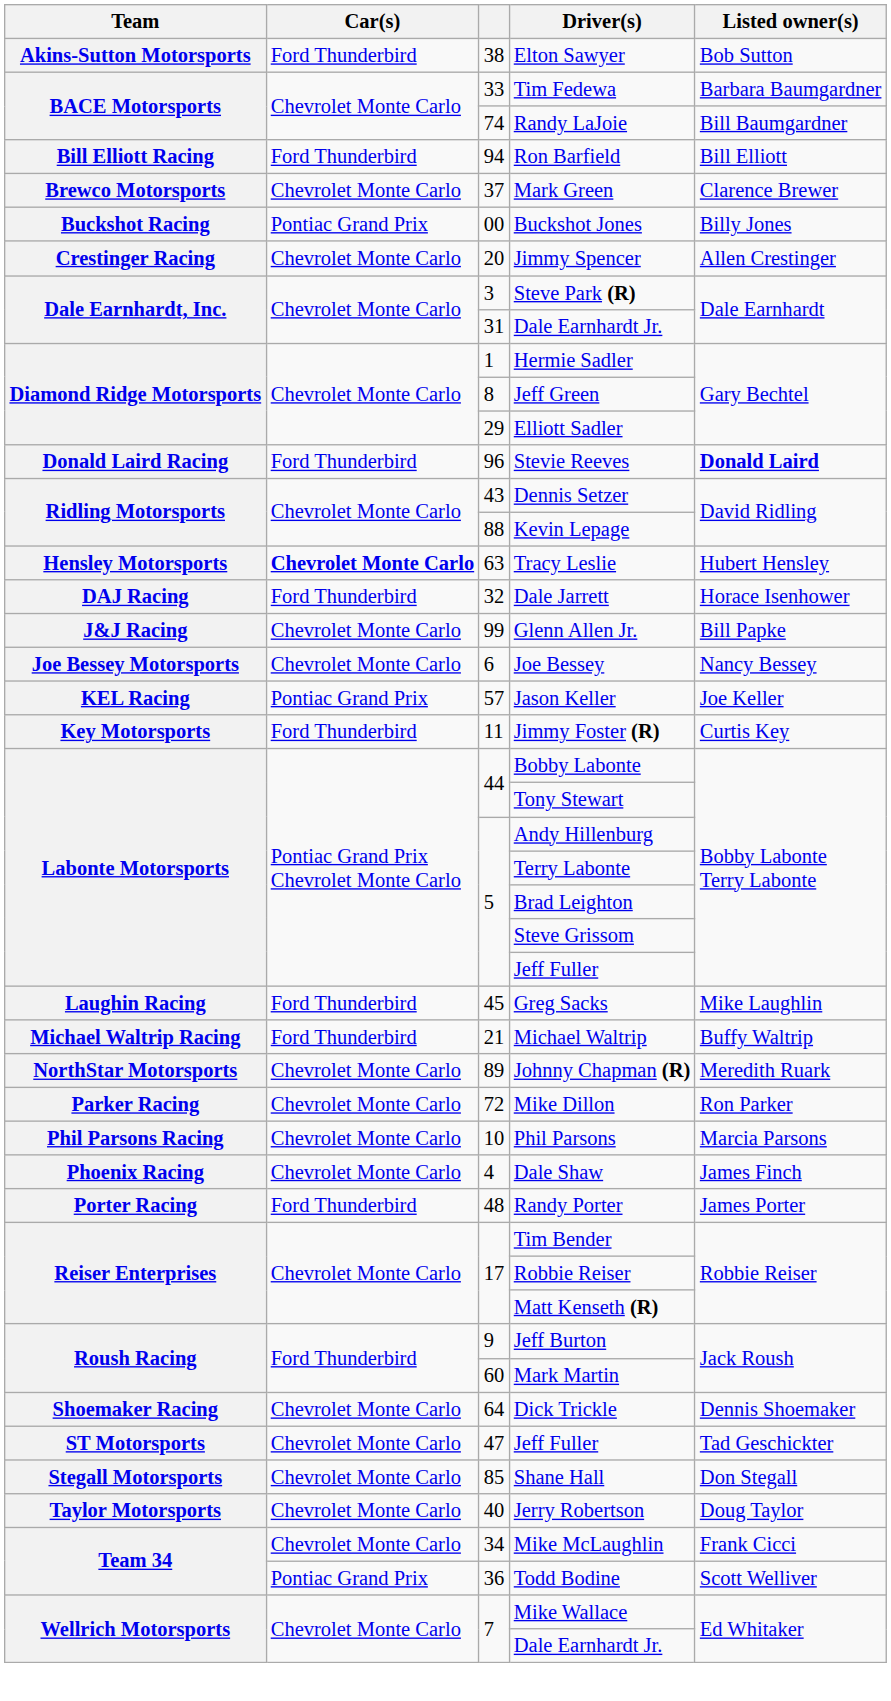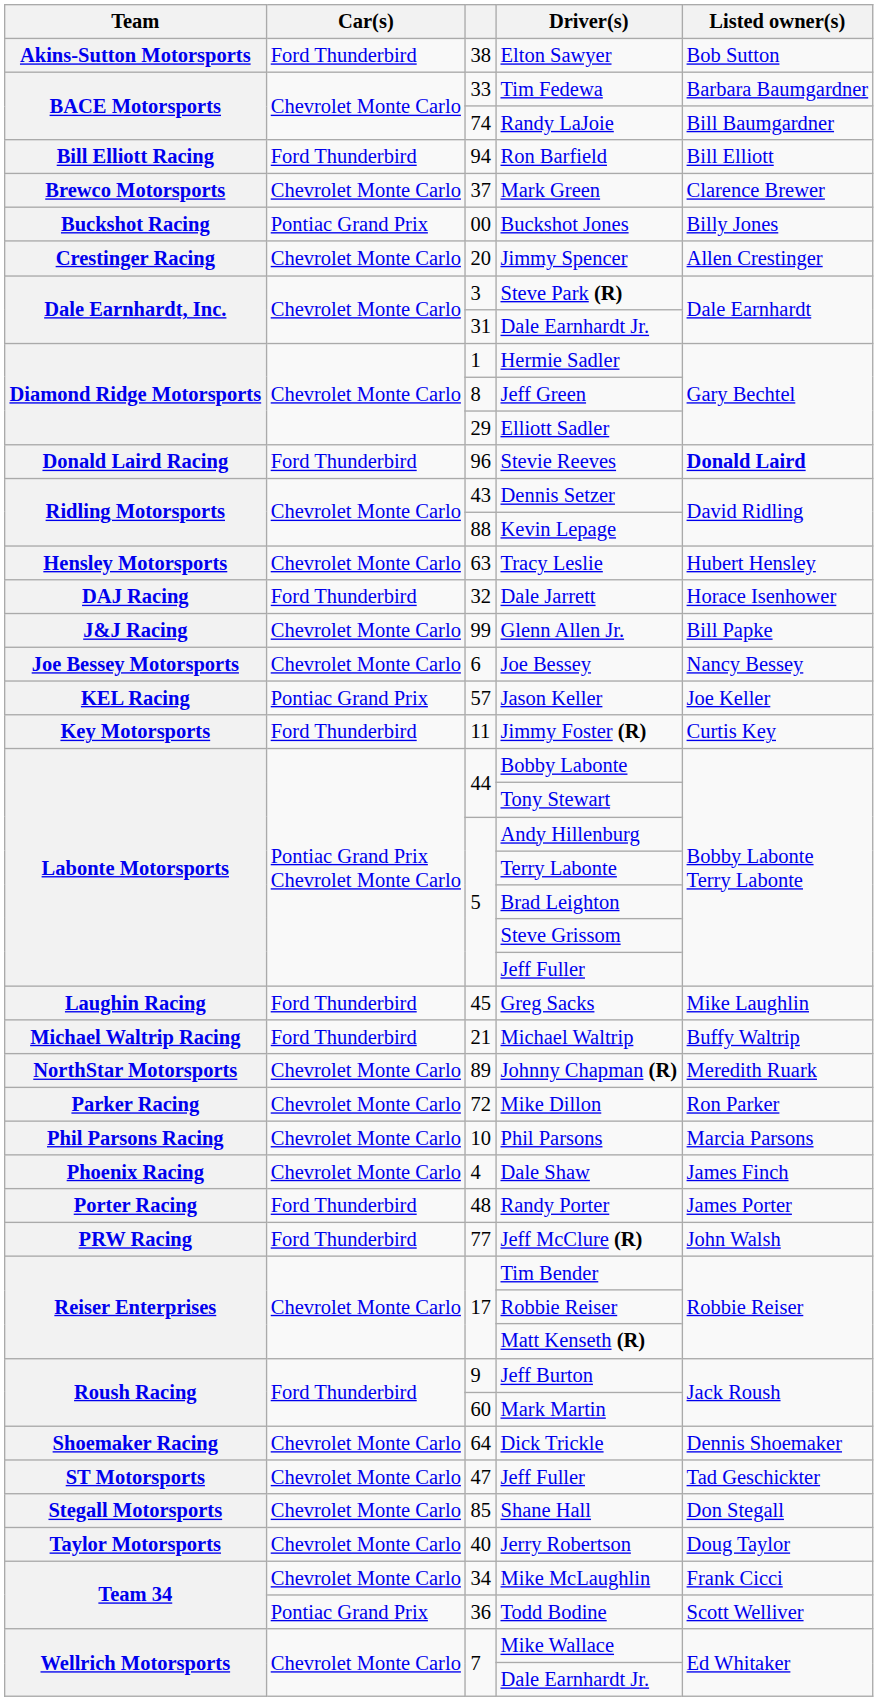 <table class="wikitable" style="font-size: 95%;">
 <tr>
 <th>Team</th>
 <th>Car(s)</th>
 <th></th>
 <th>Driver(s)</th>
 <th>Listed owner(s)</th>
 </tr>
 <tr>
 <th><a href='#'>Akins-Sutton Motorsports</a></th>
 <td><a href='#'>Ford Thunderbird</a></td>
 <td>38</td>
 <td><a href='#'>Elton Sawyer</a></td>
 <td><a href='#'>Bob Sutton</a></td>
 </tr>
 <tr>
 <th rowspan=2><a href='#'>BACE Motorsports</a></th>
 <td rowspan=2><a href='#'>Chevrolet Monte Carlo</a></td>
 <td>33</td>
 <td><a href='#'>Tim Fedewa</a></td>
 <td><a href='#'>Barbara Baumgardner</a></td>
 </tr>
 <tr>
 <td>74</td>
 <td><a href='#'>Randy LaJoie</a></td>
 <td><a href='#'>Bill Baumgardner</a></td>
 </tr>
 <tr>
 <th><a href='#'>Bill Elliott Racing</a></th>
 <td><a href='#'>Ford Thunderbird</a></td>
 <td>94</td>
 <td><a href='#'>Ron Barfield</a></td>
 <td><a href='#'>Bill Elliott</a></td>
 </tr>
 <tr>
 <th><a href='#'>Brewco Motorsports</a></th>
 <td><a href='#'>Chevrolet Monte Carlo</a></td>
 <td>37</td>
 <td><a href='#'>Mark Green</a></td>
 <td><a href='#'>Clarence Brewer</a></td>
 </tr>
 <tr>
 <th><a href='#'>Buckshot Racing</a></th>
 <td><a href='#'>Pontiac Grand Prix</a></td>
 <td>00</td>
 <td><a href='#'>Buckshot Jones</a></td>
 <td><a href='#'>Billy Jones</a></td>
 </tr>
 <tr>
 <th><a href='#'>Crestinger Racing</a></th>
 <td><a href='#'>Chevrolet Monte Carlo</a></td>
 <td>20</td>
 <td><a href='#'>Jimmy Spencer</a></td>
 <td><a href='#'>Allen Crestinger</a></td>
 </tr>
 <tr>
 <th rowspan=2><a href='#'>Dale Earnhardt, Inc.</a></th>
 <td rowspan=2><a href='#'>Chevrolet Monte Carlo</a></td>
 <td>3</td>
 <td><a href='#'>Steve Park</a> <strong>(R)</strong></td>
 <td rowspan=2><a href='#'>Dale Earnhardt</a></td>
 </tr>
 <tr>
 <td>31</td>
 <td><a href='#'>Dale Earnhardt Jr.</a><small> </small></td>
 </tr>
 <tr>
 <th rowspan=3><a href='#'>Diamond Ridge Motorsports</a></th>
 <td rowspan=3><a href='#'>Chevrolet Monte Carlo</a></td>
 <td>1</td>
 <td><a href='#'>Hermie Sadler</a></td>
 <td rowspan=3><a href='#'>Gary Bechtel</a></td>
 </tr>
 <tr>
 <td>8</td>
 <td><a href='#'>Jeff Green</a></td>
 </tr>
 <tr>
 <td>29</td>
 <td><a href='#'>Elliott Sadler</a></td>
 </tr>
 <tr>
 <th><a href='#'>Donald Laird Racing</a></th>
 <td><a href='#'>Ford Thunderbird</a></td>
 <td>96</td>
 <td><a href='#'>Stevie Reeves</a></td>
 <td><strong><a href='#'>Donald Laird</a></strong></td>
 </tr>
 <tr>
 <th rowspan=2><a href='#'>Ridling Motorsports</a></th>
 <td rowspan=2><a href='#'>Chevrolet Monte Carlo</a></td>
 <td>43</td>
 <td><a href='#'>Dennis Setzer</a></td>
 <td rowspan=2><a href='#'>David Ridling</a></td>
 </tr>
 <tr>
 <td>88</td>
 <td><a href='#'>Kevin Lepage</a></td>
 </tr>
 <tr>
 <th><a href='#'>Hensley Motorsports</a></th>
-<td><strong><a href='#'>Chevrolet Monte Carlo</a></strong></td>
+<td><a href='#'>Chevrolet Monte Carlo</a></td>
 <td>63</td>
 <td><a href='#'>Tracy Leslie</a></td>
 <td><a href='#'>Hubert Hensley</a></td>
 </tr>
 <tr>
 <th><a href='#'>DAJ Racing</a></th>
 <td><a href='#'>Ford Thunderbird</a></td>
 <td>32</td>
 <td><a href='#'>Dale Jarrett</a></td>
 <td><a href='#'>Horace Isenhower</a></td>
 </tr>
 <tr>
 <th><a href='#'>J&J Racing</a></th>
 <td><a href='#'>Chevrolet Monte Carlo</a></td>
 <td>99</td>
 <td><a href='#'>Glenn Allen Jr.</a></td>
 <td><a href='#'>Bill Papke</a></td>
 </tr>
 <tr>
 <th><a href='#'>Joe Bessey Motorsports</a></th>
 <td><a href='#'>Chevrolet Monte Carlo</a></td>
 <td>6</td>
 <td><a href='#'>Joe Bessey</a></td>
 <td><a href='#'>Nancy Bessey</a></td>
 </tr>
 <tr>
 <th><a href='#'>KEL Racing</a></th>
 <td><a href='#'>Pontiac Grand Prix</a></td>
 <td>57</td>
 <td><a href='#'>Jason Keller</a></td>
 <td><a href='#'>Joe Keller</a></td>
 </tr>
 <tr>
 <th><a href='#'>Key Motorsports</a></th>
 <td><a href='#'>Ford Thunderbird</a></td>
 <td>11</td>
 <td><a href='#'>Jimmy Foster</a> <strong>(R)</strong></td>
 <td><a href='#'>Curtis Key</a></td>
 </tr>
 <tr>
 <th rowspan=7><a href='#'>Labonte Motorsports</a></th>
 <td rowspan=7><a href='#'>Pontiac Grand Prix </a><br><a href='#'>Chevrolet Monte Carlo</a></td>
 <td rowspan="2">44</td>
 <td><a href='#'>Bobby Labonte</a><small> </small></td>
 <td rowspan=7><a href='#'>Bobby Labonte</a><br><a href='#'>Terry Labonte</a></td>
 </tr>
 <tr>
 <td><a href='#'>Tony Stewart</a><small> </small></td>
 </tr>
 <tr>
 <td rowspan="5">5</td>
 <td><a href='#'>Andy Hillenburg</a><small> </small></td>
 </tr>
 <tr>
 <td><a href='#'>Terry Labonte</a><small> </small></td>
 </tr>
 <tr>
 <td><a href='#'>Brad Leighton</a><small> </small></td>
 </tr>
 <tr>
 <td><a href='#'>Steve Grissom</a><small> </small></td>
 </tr>
 <tr>
 <td><a href='#'>Jeff Fuller</a><small> </small></td>
 </tr>
 <tr>
 <th><a href='#'>Laughin Racing</a></th>
 <td><a href='#'>Ford Thunderbird</a></td>
 <td>45</td>
 <td><a href='#'>Greg Sacks</a></td>
 <td><a href='#'>Mike Laughlin</a></td>
 </tr>
 <tr>
 <th><a href='#'>Michael Waltrip Racing</a></th>
 <td><a href='#'>Ford Thunderbird</a></td>
 <td>21</td>
 <td><a href='#'>Michael Waltrip</a></td>
 <td><a href='#'>Buffy Waltrip</a></td>
 </tr>
 <tr>
 <th><a href='#'>NorthStar Motorsports</a></th>
 <td><a href='#'>Chevrolet Monte Carlo</a></td>
 <td>89</td>
 <td><a href='#'>Johnny Chapman</a> <strong>(R)</strong></td>
 <td><a href='#'>Meredith Ruark</a></td>
 </tr>
 <tr>
 <th><a href='#'>Parker Racing</a></th>
 <td><a href='#'>Chevrolet Monte Carlo</a></td>
 <td>72</td>
 <td><a href='#'>Mike Dillon</a></td>
 <td><a href='#'>Ron Parker</a></td>
 </tr>
 <tr>
 <th><a href='#'>Phil Parsons Racing</a></th>
 <td><a href='#'>Chevrolet Monte Carlo</a></td>
 <td>10</td>
 <td><a href='#'>Phil Parsons</a></td>
 <td><a href='#'>Marcia Parsons</a></td>
 </tr>
 <tr>
 <th><a href='#'>Phoenix Racing</a></th>
 <td><a href='#'>Chevrolet Monte Carlo</a></td>
 <td>4</td>
 <td><a href='#'>Dale Shaw</a></td>
 <td><a href='#'>James Finch</a></td>
 </tr>
 <tr>
 <th><a href='#'>Porter Racing</a></th>
 <td><a href='#'>Ford Thunderbird</a></td>
 <td>48</td>
 <td><a href='#'>Randy Porter</a></td>
 <td><a href='#'>James Porter</a></td>
 </tr>
 <tr>
+<th><a href='#'>PRW Racing</a></th>
+<td><a href='#'>Ford Thunderbird</a></td>
+<td>77</td>
+<td><a href='#'>Jeff McClure</a> <strong>(R)</strong></td>
+<td><a href='#'>John Walsh</a></td>
+</tr>
+<tr>
 <th rowspan=3><a href='#'>Reiser Enterprises</a></th>
 <td rowspan=3><a href='#'>Chevrolet Monte Carlo</a></td>
 <td rowspan="3">17</td>
 <td><a href='#'>Tim Bender</a><small> </small></td>
 <td rowspan=3><a href='#'>Robbie Reiser</a></td>
 </tr>
 <tr>
 <td><a href='#'>Robbie Reiser</a><small> </small></td>
 </tr>
 <tr>
 <td><a href='#'>Matt Kenseth</a> <strong>(R)</strong><small> </small></td>
 </tr>
 <tr>
 <th rowspan=2><a href='#'>Roush Racing</a></th>
 <td rowspan=2><a href='#'>Ford Thunderbird</a></td>
 <td>9</td>
 <td><a href='#'>Jeff Burton</a></td>
 <td rowspan=2><a href='#'>Jack Roush</a></td>
 </tr>
 <tr>
 <td>60</td>
 <td><a href='#'>Mark Martin</a></td>
 </tr>
 <tr>
 <th><a href='#'>Shoemaker Racing</a></th>
 <td><a href='#'>Chevrolet Monte Carlo</a></td>
 <td>64</td>
 <td><a href='#'>Dick Trickle</a></td>
 <td><a href='#'>Dennis Shoemaker</a></td>
 </tr>
 <tr>
 <th><a href='#'>ST Motorsports</a></th>
 <td><a href='#'>Chevrolet Monte Carlo</a></td>
 <td>47</td>
 <td><a href='#'>Jeff Fuller</a></td>
 <td><a href='#'>Tad Geschickter</a></td>
 </tr>
 <tr>
 <th><a href='#'>Stegall Motorsports</a></th>
 <td><a href='#'>Chevrolet Monte Carlo</a></td>
 <td>85</td>
 <td><a href='#'>Shane Hall</a></td>
 <td><a href='#'>Don Stegall</a></td>
 </tr>
 <tr>
 <th><a href='#'>Taylor Motorsports</a></th>
 <td><a href='#'>Chevrolet Monte Carlo</a></td>
 <td>40</td>
 <td><a href='#'>Jerry Robertson</a></td>
 <td><a href='#'>Doug Taylor</a></td>
 </tr>
 <tr>
 <th rowspan=2><a href='#'>Team 34</a></th>
 <td><a href='#'>Chevrolet Monte Carlo</a></td>
 <td>34</td>
 <td><a href='#'>Mike McLaughlin</a></td>
 <td><a href='#'>Frank Cicci</a></td>
 </tr>
 <tr>
 <td><a href='#'>Pontiac Grand Prix</a></td>
 <td>36</td>
 <td><a href='#'>Todd Bodine</a></td>
 <td><a href='#'>Scott Welliver</a></td>
 </tr>
 <tr>
 <th rowspan=2><a href='#'>Wellrich Motorsports</a></th>
 <td rowspan=2><a href='#'>Chevrolet Monte Carlo</a></td>
 <td rowspan="2">7</td>
 <td><a href='#'>Mike Wallace</a><small> </small></td>
 <td rowspan=2><a href='#'>Ed Whitaker</a></td>
 </tr>
 <tr>
 <td><a href='#'>Dale Earnhardt Jr.</a><small> </small></td>
 </tr>
 </table>
